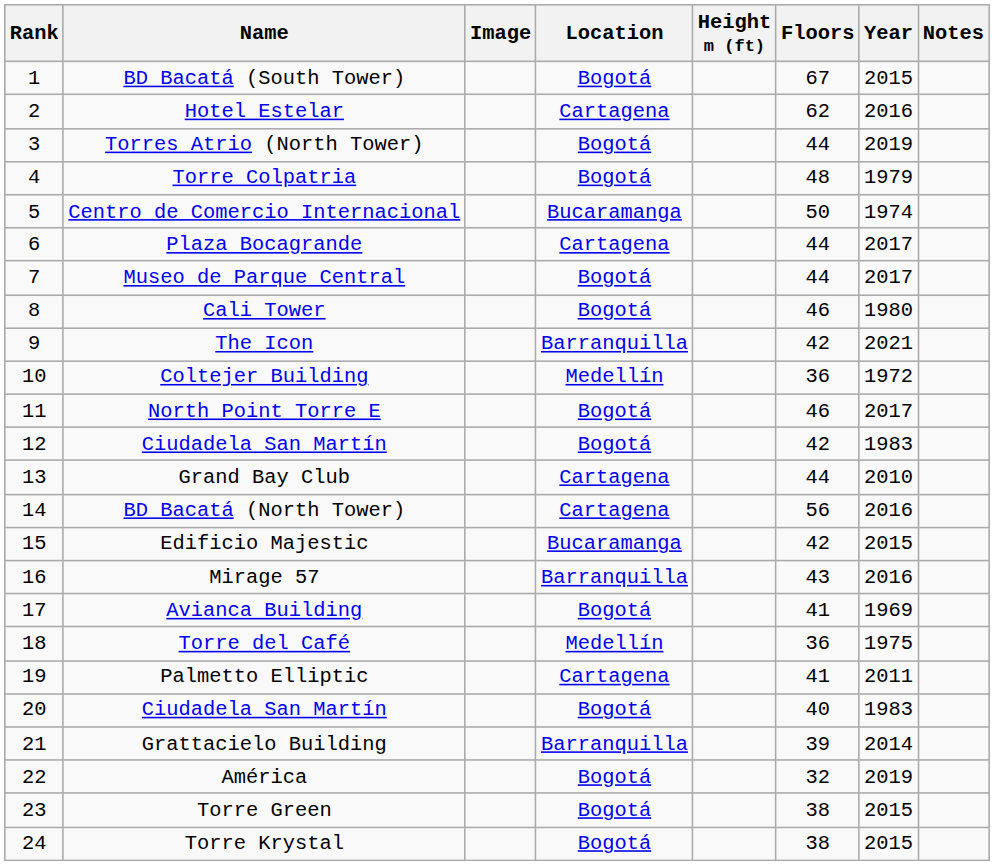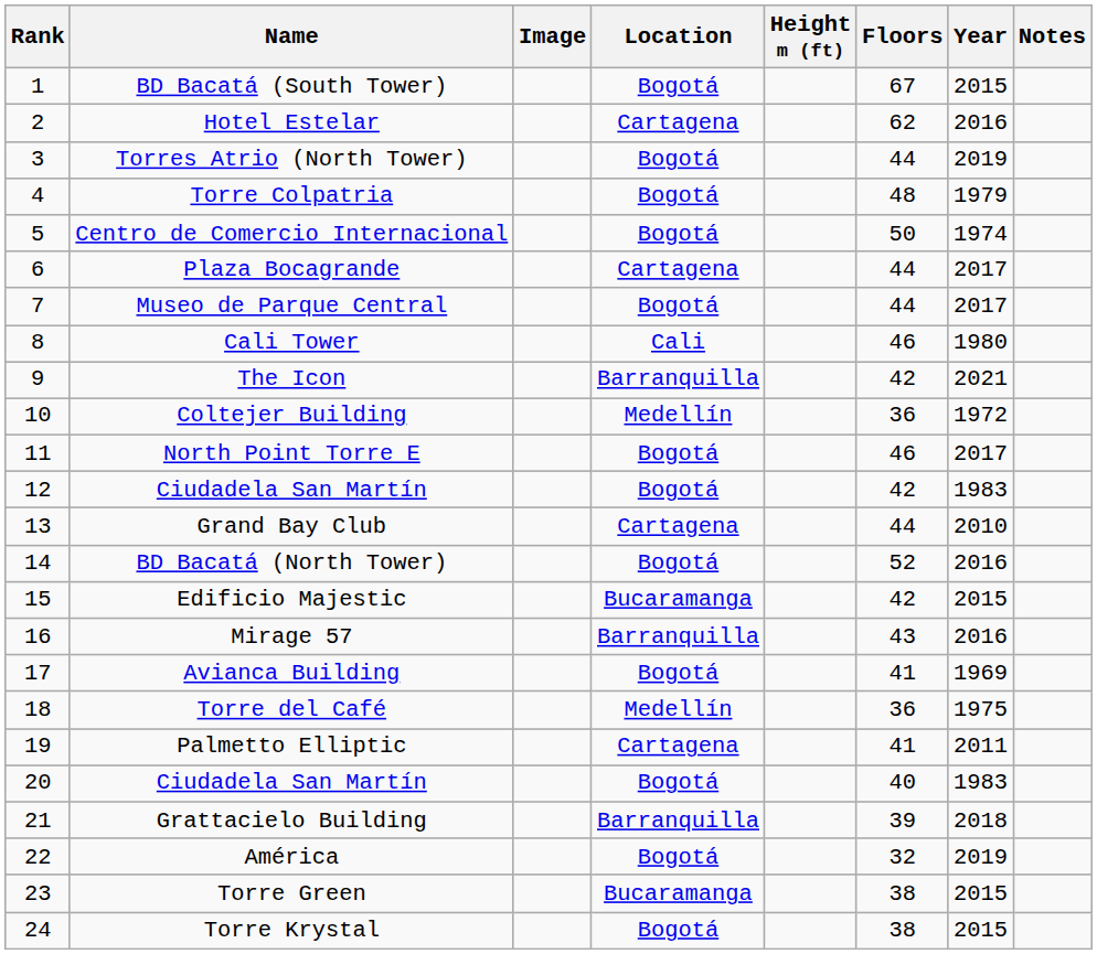 <table class="wikitable sortable" style="text-align: center">
 <tr>
 <th>Rank</th>
 <th>Name</th>
 <th class="unsortable">Image</th>
 <th>Location</th>
 <th data-sort-type="number">Height<br><small>m (ft)</small></th>
 <th>Floors</th>
 <th>Year</th>
 <th class="unsortable">Notes</th>
 </tr>
 <tr>
 <td>1</td>
 <td><a href='#'>BD Bacatá</a> (South Tower)</td>
 <td></td>
 <td><a href='#'>Bogotá</a></td>
 <td></td>
 <td>67</td>
 <td>2015</td>
 <td></td>
 </tr>
 <tr>
 <td>2</td>
 <td><a href='#'>Hotel Estelar</a></td>
 <td></td>
 <td><a href='#'>Cartagena</a></td>
 <td></td>
 <td>62</td>
 <td>2016</td>
 <td></td>
 </tr>
 <tr>
 <td>3</td>
 <td><a href='#'>Torres Atrio</a> (North Tower)</td>
 <td></td>
 <td><a href='#'>Bogotá</a></td>
 <td></td>
 <td>44</td>
 <td>2019</td>
 <td></td>
 </tr>
 <tr>
 <td>4</td>
 <td><a href='#'>Torre Colpatria</a></td>
 <td></td>
 <td><a href='#'>Bogotá</a></td>
 <td></td>
 <td>48</td>
 <td>1979</td>
 <td></td>
 </tr>
 <tr>
 <td>5</td>
 <td><a href='#'>Centro de Comercio Internacional</a></td>
 <td></td>
-<td><a href='#'>Bucaramanga</a></td>
+<td><a href='#'>Bogotá</a></td>
 <td></td>
 <td>50</td>
 <td>1974</td>
 <td></td>
 </tr>
 <tr>
 <td>6</td>
 <td><a href='#'>Plaza Bocagrande</a></td>
 <td></td>
 <td><a href='#'>Cartagena</a></td>
 <td></td>
 <td>44</td>
 <td>2017</td>
 <td></td>
 </tr>
 <tr>
 <td>7</td>
 <td><a href='#'>Museo de Parque Central</a><br></td>
 <td></td>
 <td><a href='#'>Bogotá</a></td>
 <td></td>
 <td>44</td>
 <td>2017</td>
 <td></td>
 </tr>
 <tr>
 <td>8</td>
 <td><a href='#'>Cali Tower</a></td>
 <td></td>
-<td><a href='#'>Bogotá</a></td>
+<td><a href='#'>Cali</a></td>
 <td></td>
 <td>46</td>
 <td>1980</td>
 <td></td>
 </tr>
 <tr>
 <td>9</td>
 <td><a href='#'>The Icon</a></td>
 <td></td>
 <td><a href='#'>Barranquilla</a></td>
 <td></td>
 <td>42</td>
 <td>2021</td>
 <td></td>
 </tr>
 <tr>
 <td>10</td>
 <td><a href='#'>Coltejer Building</a></td>
 <td></td>
 <td><a href='#'>Medellín</a></td>
 <td></td>
 <td>36</td>
 <td>1972</td>
 <td></td>
 </tr>
 <tr>
 <td>11</td>
 <td><a href='#'>North Point Torre E</a></td>
 <td></td>
 <td><a href='#'>Bogotá</a></td>
 <td></td>
 <td>46</td>
 <td>2017</td>
 <td></td>
 </tr>
 <tr>
 <td>12</td>
 <td><a href='#'>Ciudadela San Martín<br></a></td>
 <td></td>
 <td><a href='#'>Bogotá</a></td>
 <td></td>
 <td>42</td>
 <td>1983</td>
 <td></td>
 </tr>
 <tr>
 <td>13</td>
 <td>Grand Bay Club</td>
 <td></td>
 <td><a href='#'>Cartagena</a></td>
 <td></td>
 <td>44</td>
 <td>2010</td>
 <td></td>
 </tr>
 <tr>
 <td>14</td>
 <td><a href='#'>BD Bacatá</a> (North Tower)</td>
 <td></td>
-<td><a href='#'>Cartagena</a></td>
+<td><a href='#'>Bogotá</a></td>
 <td></td>
-<td>56</td>
+<td>52</td>
 <td>2016</td>
 <td></td>
 </tr>
 <tr>
 <td>15</td>
 <td>Edificio Majestic</td>
 <td></td>
 <td><a href='#'>Bucaramanga</a></td>
 <td></td>
 <td>42</td>
 <td>2015</td>
 <td></td>
 </tr>
 <tr>
 <td>16</td>
 <td>Mirage 57</td>
 <td></td>
 <td><a href='#'>Barranquilla</a></td>
 <td></td>
 <td>43</td>
 <td>2016</td>
 <td></td>
 </tr>
 <tr>
 <td>17</td>
 <td><a href='#'>Avianca Building</a></td>
 <td></td>
 <td><a href='#'>Bogotá</a></td>
 <td></td>
 <td>41</td>
 <td>1969</td>
 <td></td>
 </tr>
 <tr>
 <td>18</td>
 <td><a href='#'>Torre del Café</a></td>
 <td></td>
 <td><a href='#'>Medellín</a></td>
 <td></td>
 <td>36</td>
 <td>1975</td>
 <td></td>
 </tr>
 <tr>
 <td>19</td>
 <td>Palmetto Elliptic</td>
 <td></td>
 <td><a href='#'>Cartagena</a></td>
 <td></td>
 <td>41</td>
 <td>2011</td>
 <td></td>
 </tr>
 <tr>
 <td>20</td>
 <td><a href='#'>Ciudadela San Martín<br></a></td>
 <td></td>
 <td><a href='#'>Bogotá</a></td>
 <td></td>
 <td>40</td>
 <td>1983</td>
 <td></td>
 </tr>
 <tr>
 <td>21</td>
 <td>Grattacielo Building</td>
 <td></td>
 <td><a href='#'>Barranquilla</a></td>
 <td></td>
 <td>39</td>
-<td>2014</td>
+<td>2018</td>
 <td></td>
 </tr>
 <tr>
 <td>22</td>
 <td>América</td>
 <td></td>
 <td><a href='#'>Bogotá</a></td>
 <td></td>
 <td>32</td>
 <td>2019</td>
 <td></td>
 </tr>
 <tr>
 <td>23</td>
 <td>Torre Green</td>
 <td></td>
-<td><a href='#'>Bogotá</a></td>
+<td><a href='#'>Bucaramanga</a></td>
 <td></td>
 <td>38</td>
 <td>2015</td>
 <td></td>
 </tr>
 <tr>
 <td>24</td>
 <td>Torre Krystal</td>
 <td></td>
 <td><a href='#'>Bogotá</a></td>
 <td></td>
 <td>38</td>
 <td>2015</td>
 <td></td>
 </tr>
 </table>
